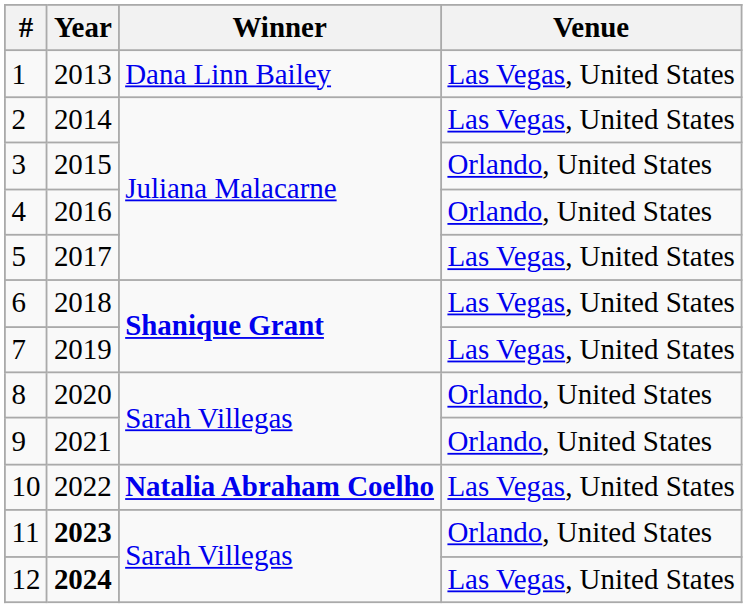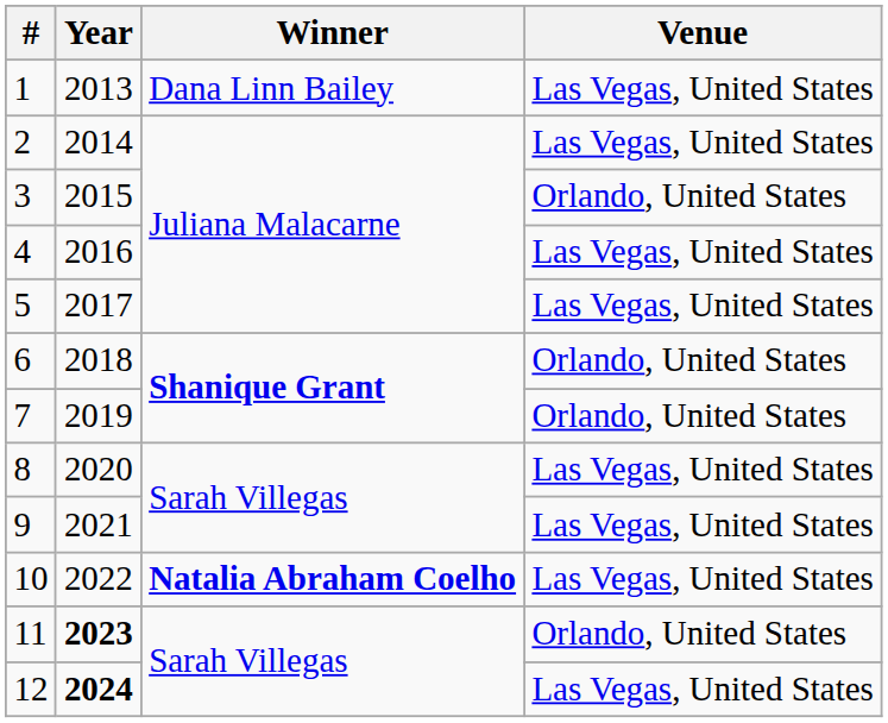 <table class="wikitable">
 <tr>
 <th>#</th>
 <th>Year</th>
 <th>Winner</th>
 <th>Venue</th>
 </tr>
 <tr>
 <td>1</td>
 <td>2013</td>
 <td> <a href='#'>Dana Linn Bailey</a></td>
 <td> <a href='#'>Las Vegas</a>, United States</td>
 </tr>
 <tr>
 <td>2</td>
 <td>2014</td>
 <td rowspan="4"> <a href='#'>Juliana Malacarne</a></td>
 <td> <a href='#'>Las Vegas</a>, United States</td>
 </tr>
 <tr>
 <td>3</td>
 <td>2015</td>
 <td rowspan="1"> <a href='#'>Orlando</a>, United States</td>
 </tr>
 <tr>
 <td>4</td>
 <td>2016</td>
-<td rowspan="1"> <a href='#'>Orlando</a>, United States</td>
+<td> <a href='#'>Las Vegas</a>, United States</td>
 </tr>
 <tr>
 <td>5</td>
 <td>2017</td>
 <td> <a href='#'>Las Vegas</a>, United States</td>
 </tr>
 <tr>
 <td>6</td>
 <td>2018</td>
 <td rowspan="2"> <strong><a href='#'>Shanique Grant</a></strong></td>
-<td> <a href='#'>Las Vegas</a>, United States</td>
+<td> <a href='#'>Orlando</a>, United States</td>
 </tr>
 <tr>
 <td>7</td>
 <td>2019</td>
-<td> <a href='#'>Las Vegas</a>, United States</td>
+<td> <a href='#'>Orlando</a>, United States</td>
 </tr>
 <tr>
 <td>8</td>
 <td>2020</td>
 <td rowspan="2"> <a href='#'>Sarah Villegas</a></td>
-<td> <a href='#'>Orlando</a>, United States</td>
+<td> <a href='#'>Las Vegas</a>, United States</td>
 </tr>
 <tr>
 <td>9</td>
 <td>2021</td>
-<td> <a href='#'>Orlando</a>, United States</td>
+<td> <a href='#'>Las Vegas</a>, United States</td>
 </tr>
 <tr>
 <td>10</td>
 <td>2022</td>
 <td> <strong><a href='#'>Natalia Abraham Coelho</a></strong></td>
 <td> <a href='#'>Las Vegas</a>, United States</td>
 </tr>
 <tr>
 <td>11</td>
 <td><strong>2023</strong></td>
 <td rowspan="2"> <a href='#'>Sarah Villegas</a></td>
 <td rowspan="1"> <a href='#'>Orlando</a>, United States</td>
 </tr>
 <tr>
 <td>12</td>
 <td><strong>2024</strong></td>
 <td> <a href='#'>Las Vegas</a>, United States</td>
 </tr>
 </table>
